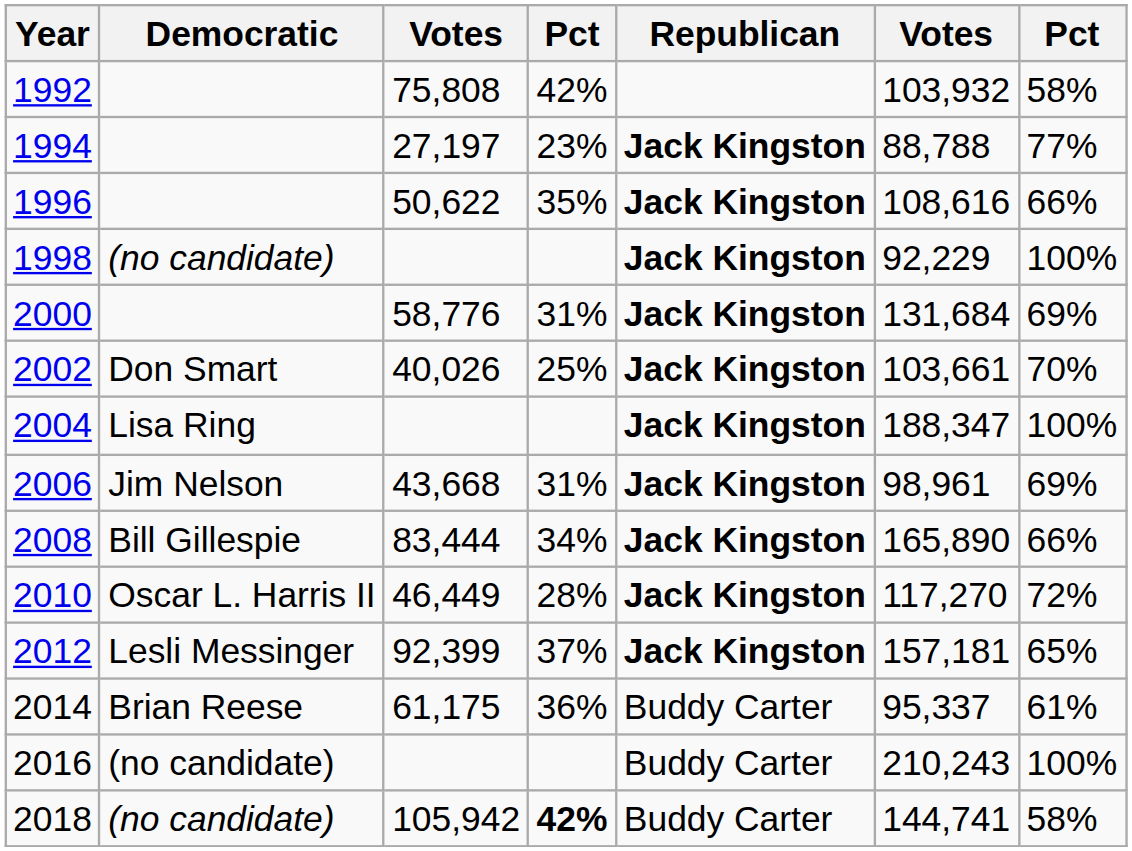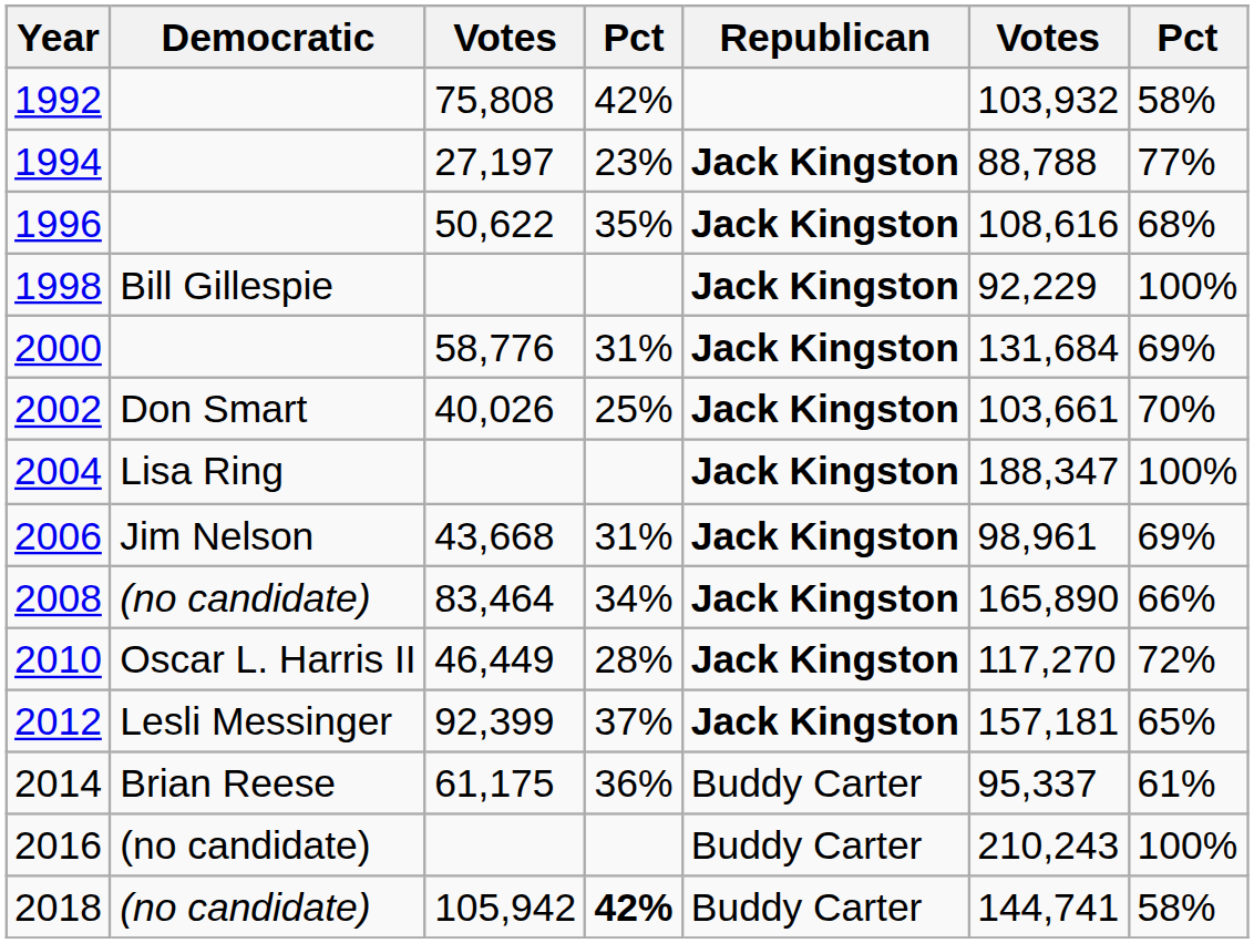 <table class="wikitable" style="margin:0.5em ; font-size:95%">
 <tr>
 <th>Year</th>
 <th>Democratic</th>
 <th>Votes</th>
 <th>Pct</th>
 <th>Republican</th>
 <th>Votes</th>
 <th>Pct</th>
 </tr>
 <tr>
 <td><a href='#'>1992</a></td>
 <td></td>
 <td>75,808</td>
 <td>42%</td>
 <td></td>
 <td>103,932</td>
 <td>58%</td>
 </tr>
 <tr>
 <td><a href='#'>1994</a></td>
 <td></td>
 <td>27,197</td>
 <td>23%</td>
 <td><strong>Jack Kingston</strong></td>
 <td>88,788</td>
 <td>77%</td>
 </tr>
 <tr>
 <td><a href='#'>1996</a></td>
 <td></td>
 <td>50,622</td>
 <td>35%</td>
 <td><strong>Jack Kingston</strong></td>
 <td>108,616</td>
-<td>66%</td>
+<td>68%</td>
 </tr>
 <tr>
 <td><a href='#'>1998</a></td>
-<td><em>(no candidate)</em></td>
+<td>Bill Gillespie</td>
 <td></td>
 <td></td>
 <td><strong>Jack Kingston</strong></td>
 <td>92,229</td>
 <td>100%</td>
 </tr>
 <tr>
 <td><a href='#'>2000</a></td>
 <td></td>
 <td>58,776</td>
 <td>31%</td>
 <td><strong>Jack Kingston</strong></td>
 <td>131,684</td>
 <td>69%</td>
 </tr>
 <tr>
 <td><a href='#'>2002</a></td>
 <td>Don Smart</td>
 <td>40,026</td>
 <td>25%</td>
 <td><strong>Jack Kingston</strong></td>
 <td>103,661</td>
 <td>70%</td>
 </tr>
 <tr>
 <td><a href='#'>2004</a></td>
 <td>Lisa Ring</td>
 <td></td>
 <td></td>
 <td><strong>Jack Kingston</strong></td>
 <td>188,347</td>
 <td>100%</td>
 </tr>
 <tr>
 <td><a href='#'>2006</a></td>
 <td>Jim Nelson</td>
 <td>43,668</td>
 <td>31%</td>
 <td><strong>Jack Kingston</strong></td>
 <td>98,961</td>
 <td>69%</td>
 </tr>
 <tr>
 <td><a href='#'>2008</a></td>
-<td>Bill Gillespie</td>
-<td>83,444</td>
+<td><em>(no candidate)</em></td>
+<td>83,464</td>
 <td>34%</td>
 <td><strong>Jack Kingston</strong></td>
 <td>165,890</td>
 <td>66%</td>
 </tr>
 <tr>
 <td><a href='#'>2010</a></td>
 <td>Oscar L. Harris II</td>
 <td>46,449</td>
 <td>28%</td>
 <td><strong>Jack Kingston</strong></td>
 <td>117,270</td>
 <td>72%</td>
 </tr>
 <tr>
 <td><a href='#'>2012</a></td>
 <td>Lesli Messinger</td>
 <td>92,399</td>
 <td>37%</td>
 <td><strong>Jack Kingston</strong></td>
 <td>157,181</td>
 <td>65%</td>
 </tr>
 <tr>
 <td>2014</td>
 <td>Brian Reese</td>
 <td>61,175</td>
 <td>36%</td>
 <td>Buddy Carter</td>
 <td>95,337</td>
 <td>61%</td>
 </tr>
 <tr>
 <td>2016</td>
 <td>(no candidate)</td>
 <td></td>
 <td></td>
 <td>Buddy Carter</td>
 <td>210,243</td>
 <td>100%</td>
 </tr>
 <tr>
 <td>2018</td>
 <td><em>(no candidate)</em></td>
 <td>105,942</td>
 <td><strong>42%</strong></td>
 <td>Buddy Carter</td>
 <td>144,741</td>
 <td>58%</td>
 </tr>
 </table>
